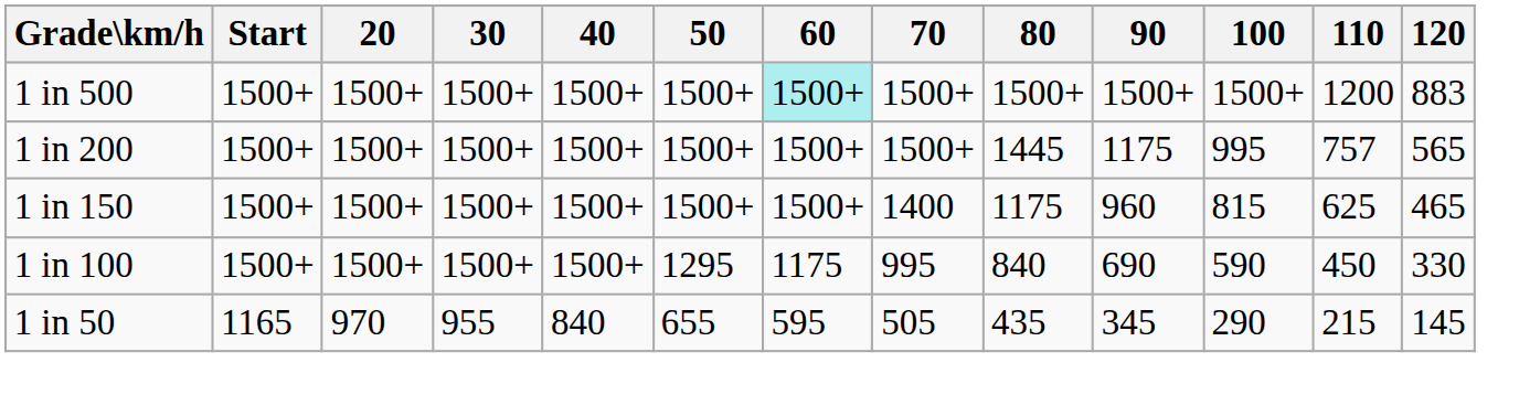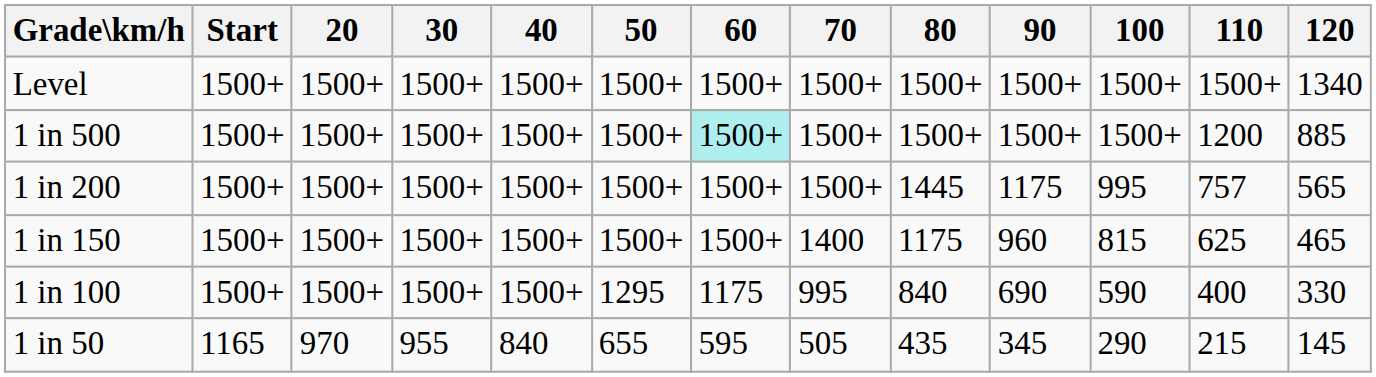 <table class="wikitable">
 <tr>
 <th>Grade\km/h</th>
 <th>Start</th>
 <th>20</th>
 <th>30</th>
 <th>40</th>
 <th>50</th>
 <th>60</th>
 <th>70</th>
 <th>80</th>
 <th>90</th>
 <th>100</th>
 <th>110</th>
 <th>120</th>
 </tr>
 <tr>
+<td>Level</td>
+<td>1500+</td>
+<td>1500+</td>
+<td>1500+</td>
+<td>1500+</td>
+<td>1500+</td>
+<td>1500+</td>
+<td>1500+</td>
+<td>1500+</td>
+<td>1500+</td>
+<td>1500+</td>
+<td>1500+</td>
+<td>1340</td>
+</tr>
+<tr>
 <td>1 in 500</td>
 <td>1500+</td>
 <td>1500+</td>
 <td>1500+</td>
 <td>1500+</td>
 <td>1500+</td>
 <td style="background: paleturquoise;">1500+</td>
 <td>1500+</td>
 <td>1500+</td>
 <td>1500+</td>
 <td>1500+</td>
 <td>1200</td>
-<td>883</td>
+<td>885</td>
 </tr>
 <tr>
 <td>1 in 200</td>
 <td>1500+</td>
 <td>1500+</td>
 <td>1500+</td>
 <td>1500+</td>
 <td>1500+</td>
 <td>1500+</td>
 <td>1500+</td>
 <td>1445</td>
 <td>1175</td>
 <td>995</td>
 <td>757</td>
 <td>565</td>
 </tr>
 <tr>
 <td>1 in 150</td>
 <td>1500+</td>
 <td>1500+</td>
 <td>1500+</td>
 <td>1500+</td>
 <td>1500+</td>
 <td>1500+</td>
 <td>1400</td>
 <td>1175</td>
 <td>960</td>
 <td>815</td>
 <td>625</td>
 <td>465</td>
 </tr>
 <tr>
 <td>1 in 100</td>
 <td>1500+</td>
 <td>1500+</td>
 <td>1500+</td>
 <td>1500+</td>
 <td>1295</td>
 <td>1175</td>
 <td>995</td>
 <td>840</td>
 <td>690</td>
 <td>590</td>
-<td>450</td>
+<td>400</td>
 <td>330</td>
 </tr>
 <tr>
 <td>1 in 50</td>
 <td>1165</td>
 <td>970</td>
 <td>955</td>
 <td>840</td>
 <td>655</td>
 <td>595</td>
 <td>505</td>
 <td>435</td>
 <td>345</td>
 <td>290</td>
 <td>215</td>
 <td>145</td>
 </tr>
 </table>
